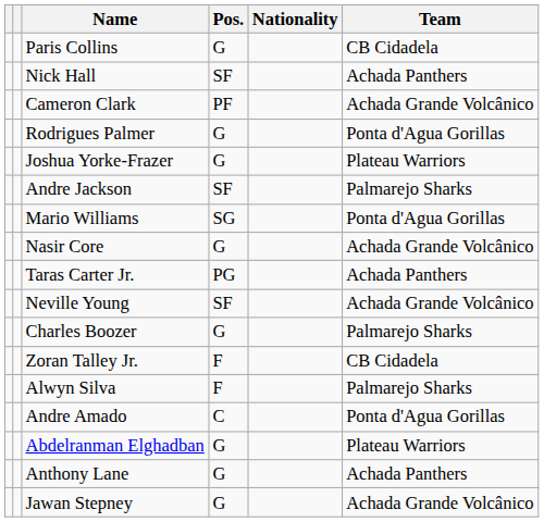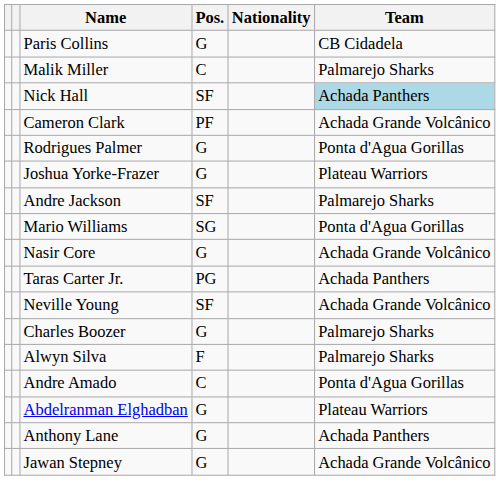 <table class="wikitable">
 <tr>
 <th></th>
 <th></th>
 <th>Name</th>
 <th>Pos.</th>
 <th>Nationality</th>
 <th>Team</th>
 </tr>
 <tr>
 <td></td>
 <td></td>
 <td>Paris Collins</td>
 <td>G</td>
 <td></td>
 <td>CB Cidadela</td>
 </tr>
 <tr>
 <td></td>
 <td></td>
+<td>Malik Miller</td>
+<td>C</td>
+<td></td>
+<td>Palmarejo Sharks</td>
+</tr>
+<tr>
+<td></td>
+<td></td>
 <td>Nick Hall</td>
 <td>SF</td>
 <td></td>
-<td>Achada Panthers</td>
+<td style="background: lightblue;">Achada Panthers</td>
 </tr>
 <tr>
 <td></td>
 <td></td>
 <td>Cameron Clark</td>
 <td>PF</td>
 <td></td>
 <td>Achada Grande Volcânico</td>
 </tr>
 <tr>
 <td></td>
 <td></td>
 <td>Rodrigues Palmer</td>
 <td>G</td>
 <td></td>
 <td>Ponta d'Agua Gorillas</td>
 </tr>
 <tr>
 <td></td>
 <td></td>
 <td>Joshua Yorke-Frazer</td>
 <td>G</td>
 <td></td>
 <td>Plateau Warriors</td>
 </tr>
 <tr>
 <td></td>
 <td></td>
 <td>Andre Jackson</td>
 <td>SF</td>
 <td></td>
 <td>Palmarejo Sharks</td>
 </tr>
 <tr>
 <td></td>
 <td></td>
 <td>Mario Williams</td>
 <td>SG</td>
 <td></td>
 <td>Ponta d'Agua Gorillas</td>
 </tr>
 <tr>
 <td></td>
 <td></td>
 <td>Nasir Core</td>
 <td>G</td>
 <td></td>
 <td>Achada Grande Volcânico</td>
 </tr>
 <tr>
 <td></td>
 <td></td>
 <td>Taras Carter Jr.</td>
 <td>PG</td>
 <td></td>
 <td>Achada Panthers</td>
 </tr>
 <tr>
 <td></td>
 <td></td>
 <td>Neville Young</td>
 <td>SF</td>
 <td></td>
 <td>Achada Grande Volcânico</td>
 </tr>
 <tr>
 <td></td>
 <td></td>
 <td>Charles Boozer</td>
 <td>G</td>
 <td></td>
 <td>Palmarejo Sharks</td>
 </tr>
 <tr>
 <td></td>
 <td></td>
-<td>Zoran Talley Jr.</td>
-<td>F</td>
-<td></td>
-<td>CB Cidadela</td>
-</tr>
-<tr>
-<td></td>
-<td></td>
 <td>Alwyn Silva</td>
 <td>F</td>
 <td></td>
 <td>Palmarejo Sharks</td>
 </tr>
 <tr>
 <td></td>
 <td></td>
 <td>Andre Amado</td>
 <td>C</td>
 <td></td>
 <td>Ponta d'Agua Gorillas</td>
 </tr>
 <tr>
 <td></td>
 <td></td>
 <td><a href='#'>Abdelranman Elghadban</a></td>
 <td>G</td>
 <td></td>
 <td>Plateau Warriors</td>
 </tr>
 <tr>
 <td></td>
 <td></td>
 <td>Anthony Lane</td>
 <td>G</td>
 <td></td>
 <td>Achada Panthers</td>
 </tr>
 <tr>
 <td></td>
 <td></td>
 <td>Jawan Stepney</td>
 <td>G</td>
 <td></td>
 <td>Achada Grande Volcânico</td>
 </tr>
 </table>
